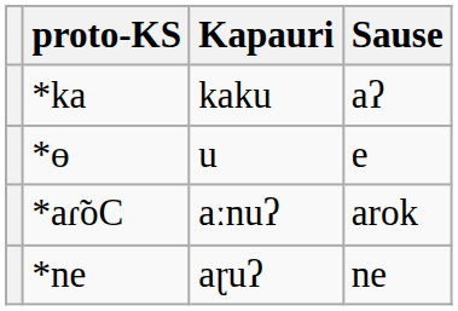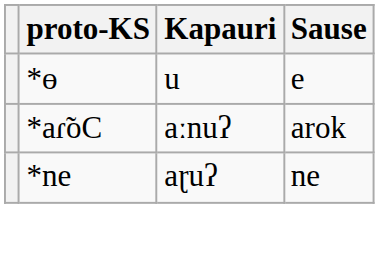 <table class=wikitable>
 <tr>
 <th></th>
 <th>proto-KS</th>
 <th>Kapauri</th>
 <th>Sause</th>
-</tr>
-<tr>
-<th></th>
-<td>*ka</td>
-<td>kaku</td>
-<td>aʔ</td>
 </tr>
 <tr>
 <th></th>
 <td>*ɵ</td>
 <td>u</td>
 <td>e</td>
 </tr>
 <tr>
 <th></th>
 <td>*aɾ̃oC</td>
 <td>aːnuʔ</td>
 <td>arok</td>
 </tr>
 <tr>
 <th></th>
 <td>*ne</td>
 <td>aɽuʔ</td>
 <td>ne</td>
 </tr>
 </table>
